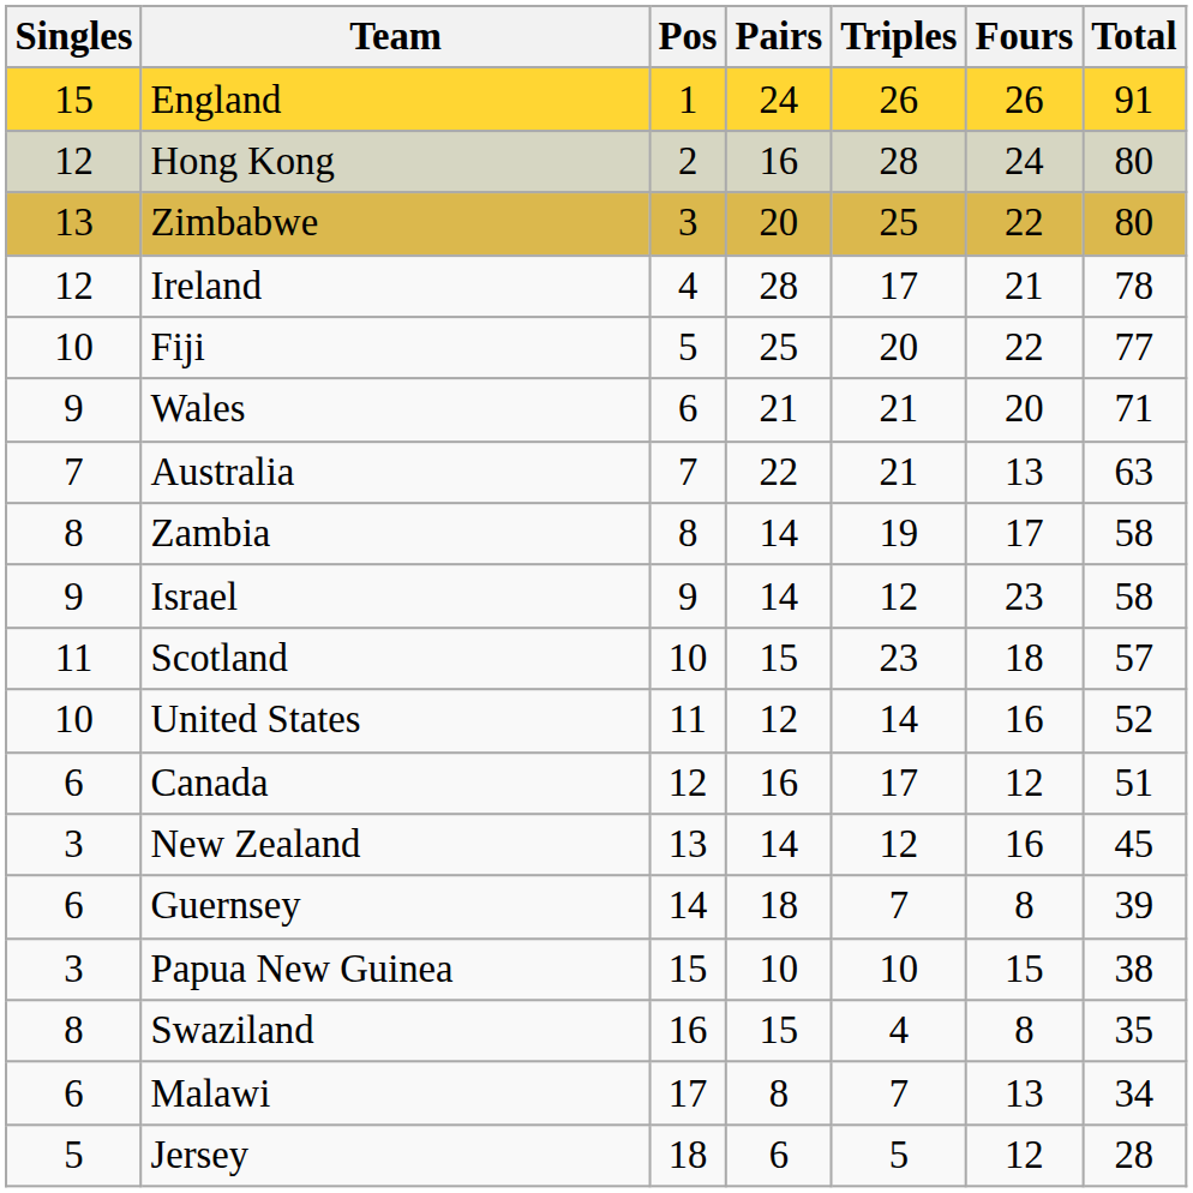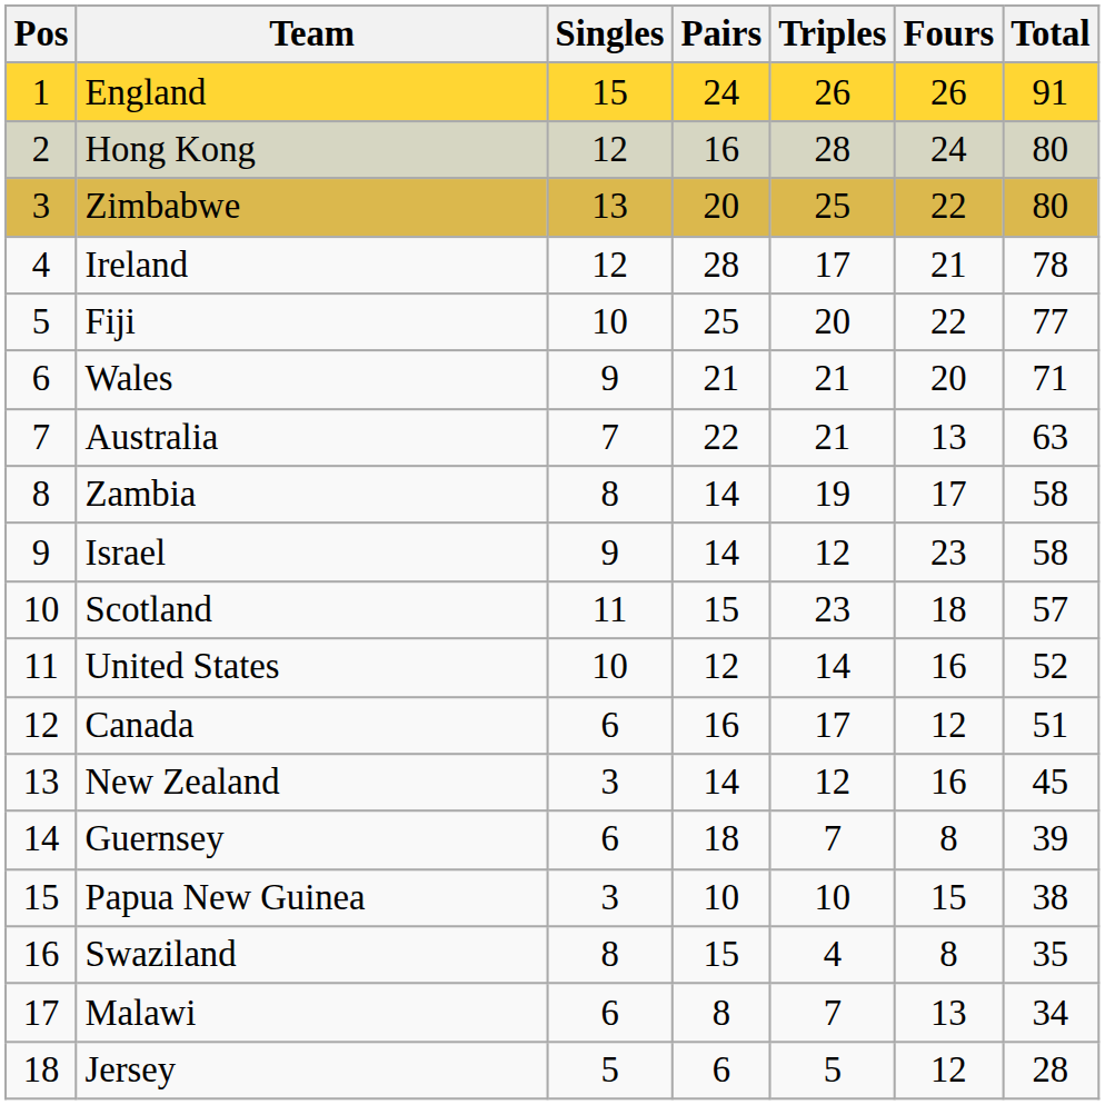 <table class="wikitable" style="font-size: 100%">
 <tr>
+<th width=20>Pos</th>
+<th width=200>Team</th>
 <th width=20>Singles</th>
-<th width=200>Team</th>
-<th width=20>Pos</th>
 <th width=20>Pairs</th>
 <th width=20>Triples</th>
 <th width=20>Fours</th>
 <th width=20>Total</th>
 </tr>
 <tr align=center style="background: #FFD633;">
+<td>1</td>
+<td align="left"> England</td>
 <td>15</td>
-<td align="left"> England</td>
-<td>1</td>
 <td>24</td>
 <td>26</td>
 <td>26</td>
 <td>91</td>
 </tr>
 <tr align=center style="background: #D6D6C2;">
+<td>2</td>
+<td align="left"> Hong Kong</td>
 <td>12</td>
-<td align="left"> Hong Kong</td>
-<td>2</td>
 <td>16</td>
 <td>28</td>
 <td>24</td>
 <td>80</td>
 </tr>
 <tr align=center style="background: #DBB84D;">
+<td>3</td>
+<td align="left"> Zimbabwe</td>
 <td>13</td>
-<td align="left"> Zimbabwe</td>
-<td>3</td>
 <td>20</td>
 <td>25</td>
 <td>22</td>
 <td>80</td>
 </tr>
 <tr align=center>
+<td>4</td>
+<td align="left"> Ireland</td>
 <td>12</td>
-<td align="left"> Ireland</td>
-<td>4</td>
 <td>28</td>
 <td>17</td>
 <td>21</td>
 <td>78</td>
 </tr>
 <tr align=center>
+<td>5</td>
+<td align="left"> Fiji</td>
 <td>10</td>
-<td align="left"> Fiji</td>
-<td>5</td>
 <td>25</td>
 <td>20</td>
 <td>22</td>
 <td>77</td>
 </tr>
 <tr align=center>
+<td>6</td>
+<td align="left"> Wales</td>
 <td>9</td>
-<td align="left"> Wales</td>
-<td>6</td>
 <td>21</td>
 <td>21</td>
 <td>20</td>
 <td>71</td>
 </tr>
 <tr align=center>
 <td>7</td>
 <td align="left"> Australia</td>
 <td>7</td>
 <td>22</td>
 <td>21</td>
 <td>13</td>
 <td>63</td>
 </tr>
 <tr align=center>
 <td>8</td>
 <td align="left"> Zambia</td>
 <td>8</td>
 <td>14</td>
 <td>19</td>
 <td>17</td>
 <td>58</td>
 </tr>
 <tr align=center>
 <td>9</td>
 <td align="left"> Israel</td>
 <td>9</td>
 <td>14</td>
 <td>12</td>
 <td>23</td>
 <td>58</td>
 </tr>
 <tr align=center>
+<td>10</td>
+<td align="left"> Scotland</td>
 <td>11</td>
-<td align="left"> Scotland</td>
-<td>10</td>
 <td>15</td>
 <td>23</td>
 <td>18</td>
 <td>57</td>
 </tr>
 <tr align=center>
+<td>11</td>
+<td align="left"> United States</td>
 <td>10</td>
-<td align="left"> United States</td>
-<td>11</td>
 <td>12</td>
 <td>14</td>
 <td>16</td>
 <td>52</td>
 </tr>
 <tr align=center>
+<td>12</td>
+<td align="left"> Canada</td>
 <td>6</td>
-<td align="left"> Canada</td>
-<td>12</td>
 <td>16</td>
 <td>17</td>
 <td>12</td>
 <td>51</td>
 </tr>
 <tr align=center>
+<td>13</td>
+<td align="left"> New Zealand</td>
 <td>3</td>
-<td align="left"> New Zealand</td>
-<td>13</td>
 <td>14</td>
 <td>12</td>
 <td>16</td>
 <td>45</td>
 </tr>
 <tr align=center>
+<td>14</td>
+<td align="left"> Guernsey</td>
 <td>6</td>
-<td align="left"> Guernsey</td>
-<td>14</td>
 <td>18</td>
 <td>7</td>
 <td>8</td>
 <td>39</td>
 </tr>
 <tr align=center>
+<td>15</td>
+<td align="left"> Papua New Guinea</td>
 <td>3</td>
-<td align="left"> Papua New Guinea</td>
-<td>15</td>
 <td>10</td>
 <td>10</td>
 <td>15</td>
 <td>38</td>
 </tr>
 <tr align=center>
+<td>16</td>
+<td align="left"> Swaziland</td>
 <td>8</td>
-<td align="left"> Swaziland</td>
-<td>16</td>
 <td>15</td>
 <td>4</td>
 <td>8</td>
 <td>35</td>
 </tr>
 <tr align=center>
+<td>17</td>
+<td align="left"> Malawi</td>
 <td>6</td>
-<td align="left"> Malawi</td>
-<td>17</td>
 <td>8</td>
 <td>7</td>
 <td>13</td>
 <td>34</td>
 </tr>
 <tr align=center>
+<td>18</td>
+<td align="left"> Jersey</td>
 <td>5</td>
-<td align="left"> Jersey</td>
-<td>18</td>
 <td>6</td>
 <td>5</td>
 <td>12</td>
 <td>28</td>
 </tr>
 </table>
